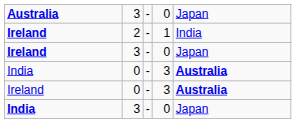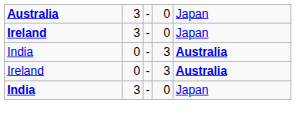 <table class="wikitable">
 <tr>
 <td width=150> <strong><a href='#'>Australia</a></strong></td>
 <td width=20 align="right">3</td>
 <td>-</td>
 <td width=20 align="right">0</td>
 <td width=150> <a href='#'>Japan</a></td>
-</tr>
-<tr>
-<td> <strong><a href='#'>Ireland</a></strong></td>
-<td align="right">2</td>
-<td>-</td>
-<td align="right">1</td>
-<td> <a href='#'>India</a></td>
 </tr>
 <tr>
 <td> <strong><a href='#'>Ireland</a></strong></td>
 <td align="right">3</td>
 <td>-</td>
 <td align="right">0</td>
 <td> <a href='#'>Japan</a></td>
 </tr>
 <tr>
 <td> <a href='#'>India</a></td>
 <td align="right">0</td>
 <td>-</td>
 <td align="right">3</td>
 <td> <strong><a href='#'>Australia</a></strong></td>
 </tr>
 <tr>
 <td> <a href='#'>Ireland</a></td>
 <td align="right">0</td>
 <td>-</td>
 <td align="right">3</td>
 <td> <strong><a href='#'>Australia</a></strong></td>
 </tr>
 <tr>
 <td> <strong><a href='#'>India</a></strong></td>
 <td align="right">3</td>
 <td>-</td>
 <td align="right">0</td>
 <td> <a href='#'>Japan</a></td>
 </tr>
 </table>
